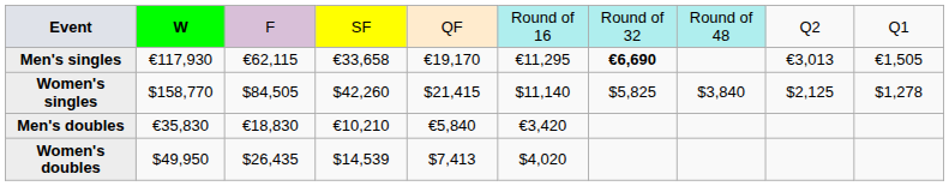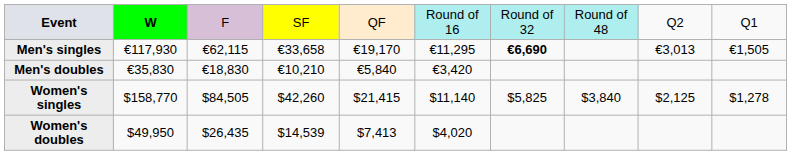 <table class=wikitable style=font-size:90%;text-align:center>
 <tr>
 <td width=130 bgcolor=dfe2e9><strong>Event</strong></td>
 <td width=80 bgcolor=lime><strong>W</strong></td>
 <td width=85 bgcolor=thistle>F</td>
 <td width=85 bgcolor=ffff00>SF</td>
 <td width=85 bgcolor=ffebcd>QF</td>
 <td width=85 bgcolor=afeeee>Round of 16</td>
 <td width=85 bgcolor=afeeee>Round of 32</td>
 <td width=85 bgcolor=afeeee>Round of 48</td>
 <td width=85>Q2</td>
 <td width=85>Q1</td>
 </tr>
 <tr>
 <th style=background:#ededed>Men's singles</th>
 <td>€117,930</td>
 <td>€62,115</td>
 <td>€33,658</td>
 <td>€19,170</td>
 <td>€11,295</td>
 <td><strong>€6,690</strong></td>
 <td></td>
 <td>€3,013</td>
 <td>€1,505</td>
 </tr>
 <tr>
+<th style=background:#ededed>Men's doubles</th>
+<td>€35,830</td>
+<td>€18,830</td>
+<td>€10,210</td>
+<td>€5,840</td>
+<td>€3,420</td>
+<td></td>
+<td></td>
+<td></td>
+<td></td>
+</tr>
+<tr>
 <th style=background:#ededed>Women's singles</th>
 <td>$158,770</td>
 <td>$84,505</td>
 <td>$42,260</td>
 <td>$21,415</td>
 <td>$11,140</td>
 <td>$5,825</td>
 <td>$3,840</td>
 <td>$2,125</td>
 <td>$1,278</td>
-</tr>
-<tr>
-<th style=background:#ededed>Men's doubles</th>
-<td>€35,830</td>
-<td>€18,830</td>
-<td>€10,210</td>
-<td>€5,840</td>
-<td>€3,420</td>
-<td></td>
-<td></td>
-<td></td>
-<td></td>
 </tr>
 <tr>
 <th style=background:#ededed>Women's doubles</th>
 <td>$49,950</td>
 <td>$26,435</td>
 <td>$14,539</td>
 <td>$7,413</td>
 <td>$4,020</td>
 <td></td>
 <td></td>
 <td></td>
 <td></td>
 </tr>
 </table>
